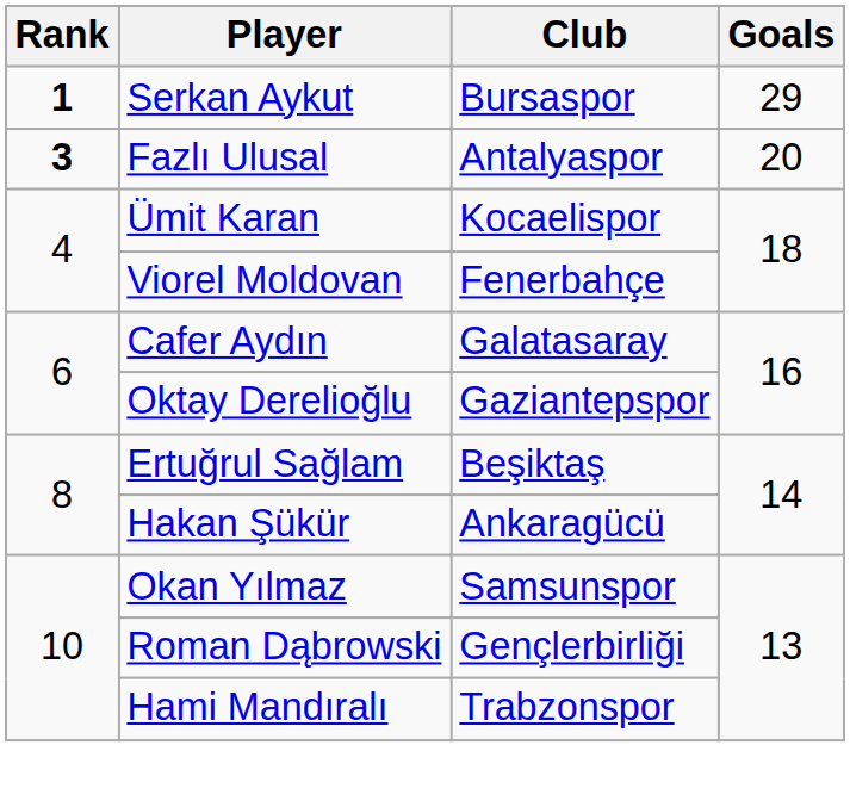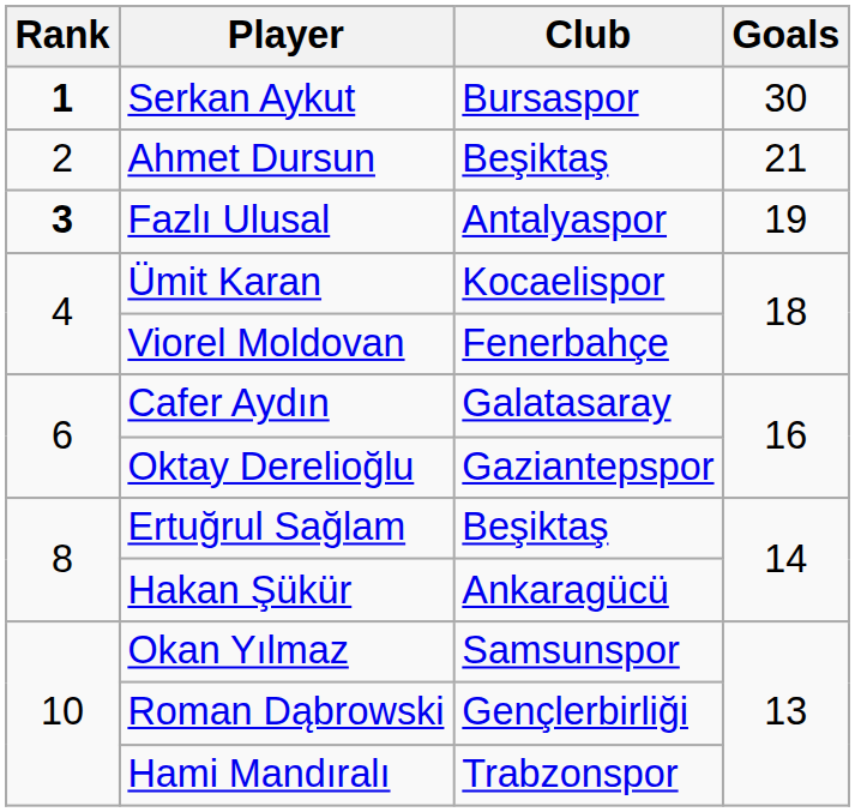 <table class="wikitable" style="text-align:left">
 <tr>
 <th>Rank</th>
 <th>Player</th>
 <th>Club</th>
 <th>Goals</th>
 </tr>
 <tr>
 <td align=center><strong>1</strong></td>
 <td> <a href='#'>Serkan Aykut</a></td>
 <td><a href='#'>Bursaspor</a></td>
-<td align=center>29</td>
+<td align=center>30</td>
+</tr>
+<tr>
+<td align=center>2</td>
+<td> <a href='#'>Ahmet Dursun</a></td>
+<td><a href='#'>Beşiktaş</a></td>
+<td align=center>21</td>
 </tr>
 <tr>
 <td align=center><strong>3</strong></td>
 <td> <a href='#'>Fazlı Ulusal</a></td>
 <td><a href='#'>Antalyaspor</a></td>
-<td align=center>20</td>
+<td align=center>19</td>
 </tr>
 <tr>
 <td rowspan="2" align=center>4</td>
 <td> <a href='#'>Ümit Karan</a></td>
 <td><a href='#'>Kocaelispor</a></td>
 <td rowspan="2" align=center>18</td>
 </tr>
 <tr>
 <td> <a href='#'>Viorel Moldovan</a></td>
 <td><a href='#'>Fenerbahçe</a></td>
 </tr>
 <tr>
 <td rowspan="2" align=center>6</td>
 <td> <a href='#'>Cafer Aydın</a></td>
 <td><a href='#'>Galatasaray</a></td>
 <td rowspan="2" align=center>16</td>
 </tr>
 <tr>
 <td> <a href='#'>Oktay Derelioğlu</a></td>
 <td><a href='#'>Gaziantepspor</a></td>
 </tr>
 <tr>
 <td rowspan="2" align=center>8</td>
 <td> <a href='#'>Ertuğrul Sağlam</a></td>
 <td><a href='#'>Beşiktaş</a></td>
 <td rowspan="2" align=center>14</td>
 </tr>
 <tr>
 <td> <a href='#'>Hakan Şükür</a></td>
 <td><a href='#'>Ankaragücü</a></td>
 </tr>
 <tr>
 <td rowspan="3" align=center>10</td>
 <td> <a href='#'>Okan Yılmaz</a></td>
 <td><a href='#'>Samsunspor</a></td>
 <td rowspan="3" align=center>13</td>
 </tr>
 <tr>
 <td> <a href='#'>Roman Dąbrowski</a></td>
 <td><a href='#'>Gençlerbirliği</a></td>
 </tr>
 <tr>
 <td> <a href='#'>Hami Mandıralı</a></td>
 <td><a href='#'>Trabzonspor</a></td>
 </tr>
 </table>
